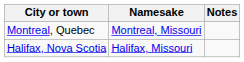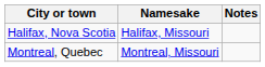 <table class="wikitable">
 <tr>
 <th>City or town</th>
 <th>Namesake</th>
 <th>Notes</th>
 </tr>
 <tr>
+<td><a href='#'>Halifax, Nova Scotia</a></td>
+<td><a href='#'>Halifax, Missouri</a></td>
+<td></td>
+</tr>
+<tr>
 <td><a href='#'>Montreal</a>, Quebec</td>
 <td><a href='#'>Montreal, Missouri</a></td>
 <td> </td>
 </tr>
-<tr>
-<td><a href='#'>Halifax, Nova Scotia</a></td>
-<td><a href='#'>Halifax, Missouri</a></td>
-<td></td>
-</tr>
 </table>
